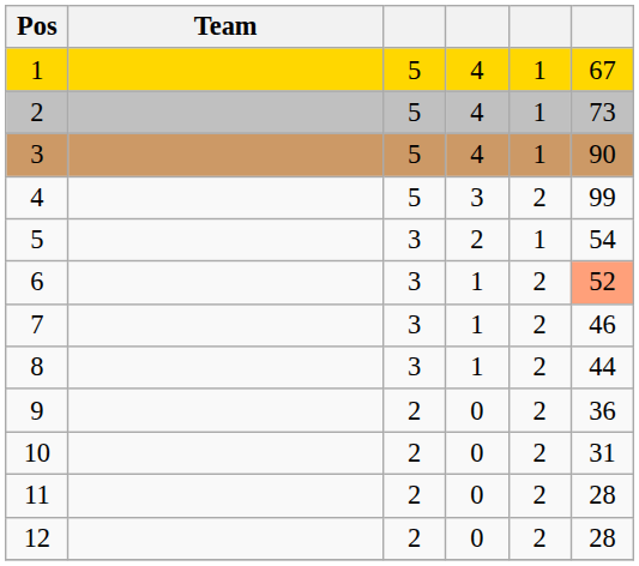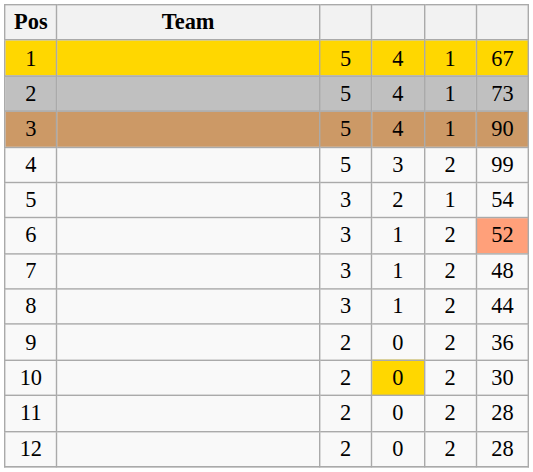 <table class="wikitable" style="text-align:center">
 <tr>
 <th width=30>Pos</th>
 <th width=180>Team</th>
 <th width=30></th>
 <th width=30></th>
 <th width=30></th>
 <th width=30></th>
 </tr>
 <tr bgcolor=gold>
 <td>1</td>
 <td align=left></td>
 <td>5</td>
 <td>4</td>
 <td>1</td>
 <td>67</td>
 </tr>
 <tr bgcolor=silver>
 <td>2</td>
 <td align=left></td>
 <td>5</td>
 <td>4</td>
 <td>1</td>
 <td>73</td>
 </tr>
 <tr bgcolor=cc9966>
 <td>3</td>
 <td align=left></td>
 <td>5</td>
 <td>4</td>
 <td>1</td>
 <td>90</td>
 </tr>
 <tr>
 <td>4</td>
 <td align=left></td>
 <td>5</td>
 <td>3</td>
 <td>2</td>
 <td>99</td>
 </tr>
 <tr>
 <td>5</td>
 <td align=left></td>
 <td>3</td>
 <td>2</td>
 <td>1</td>
 <td>54</td>
 </tr>
 <tr>
 <td>6</td>
 <td align=left></td>
 <td>3</td>
 <td>1</td>
 <td>2</td>
 <td style="background: lightsalmon;">52</td>
 </tr>
 <tr>
 <td>7</td>
 <td align=left></td>
 <td>3</td>
 <td>1</td>
 <td>2</td>
-<td>46</td>
+<td>48</td>
 </tr>
 <tr>
 <td>8</td>
 <td align=left></td>
 <td>3</td>
 <td>1</td>
 <td>2</td>
 <td>44</td>
 </tr>
 <tr>
 <td>9</td>
 <td align=left></td>
 <td>2</td>
 <td>0</td>
 <td>2</td>
 <td>36</td>
 </tr>
 <tr>
 <td>10</td>
 <td align=left></td>
 <td>2</td>
-<td>0</td>
+<td style="background: gold;">0</td>
 <td>2</td>
-<td>31</td>
+<td>30</td>
 </tr>
 <tr>
 <td>11</td>
 <td align=left></td>
 <td>2</td>
 <td>0</td>
 <td>2</td>
 <td>28</td>
 </tr>
 <tr>
 <td>12</td>
 <td align=left></td>
 <td>2</td>
 <td>0</td>
 <td>2</td>
 <td>28</td>
 </tr>
 <tr>
 </tr>
 </table>
